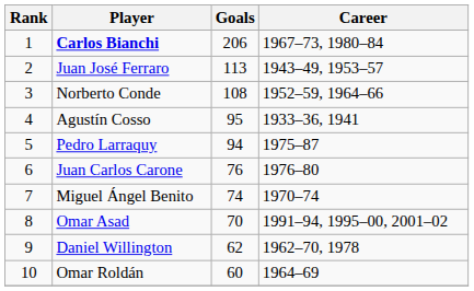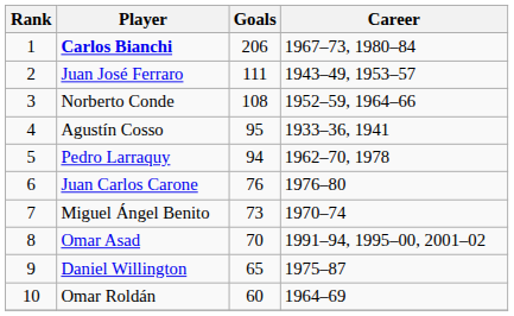 <table align=center class="wikitable sortable">
 <tr>
 <th width=40px>Rank</th>
 <th width=150px>Player</th>
 <th width=40px>Goals</th>
 <th width=200px>Career</th>
 </tr>
 <tr>
 <td align="center">1</td>
 <td> <strong><a href='#'>Carlos Bianchi</a></strong></td>
 <td align="center">206</td>
 <td>1967–73, 1980–84</td>
 </tr>
 <tr>
 <td align="center">2</td>
 <td> <a href='#'>Juan José Ferraro</a></td>
-<td align="center">113</td>
+<td align="center">111</td>
 <td>1943–49, 1953–57</td>
 </tr>
 <tr>
 <td align="center">3</td>
 <td> Norberto Conde</td>
 <td align="center">108</td>
 <td>1952–59, 1964–66</td>
 </tr>
 <tr>
 <td align="center">4</td>
 <td> Agustín Cosso</td>
 <td align="center">95</td>
 <td>1933–36, 1941</td>
 </tr>
 <tr>
 <td align="center">5</td>
 <td> <a href='#'>Pedro Larraquy</a></td>
 <td align="center">94</td>
-<td>1975–87</td>
+<td>1962–70, 1978</td>
 </tr>
 <tr>
 <td align="center">6</td>
 <td> <a href='#'>Juan Carlos Carone</a></td>
 <td align="center">76</td>
 <td>1976–80</td>
 </tr>
 <tr>
 <td align="center">7</td>
 <td> Miguel Ángel Benito</td>
-<td align="center">74</td>
+<td align="center">73</td>
 <td>1970–74</td>
 </tr>
 <tr>
 <td align="center">8</td>
 <td> <a href='#'>Omar Asad</a></td>
 <td align="center">70</td>
 <td>1991–94, 1995–00, 2001–02</td>
 </tr>
 <tr>
 <td align="center">9</td>
 <td> <a href='#'>Daniel Willington</a></td>
-<td align="center">62</td>
-<td>1962–70, 1978</td>
+<td align="center">65</td>
+<td>1975–87</td>
 </tr>
 <tr>
 <td align="center">10</td>
 <td> Omar Roldán</td>
 <td align="center">60</td>
 <td>1964–69</td>
 </tr>
 <tr>
 </tr>
 </table>
